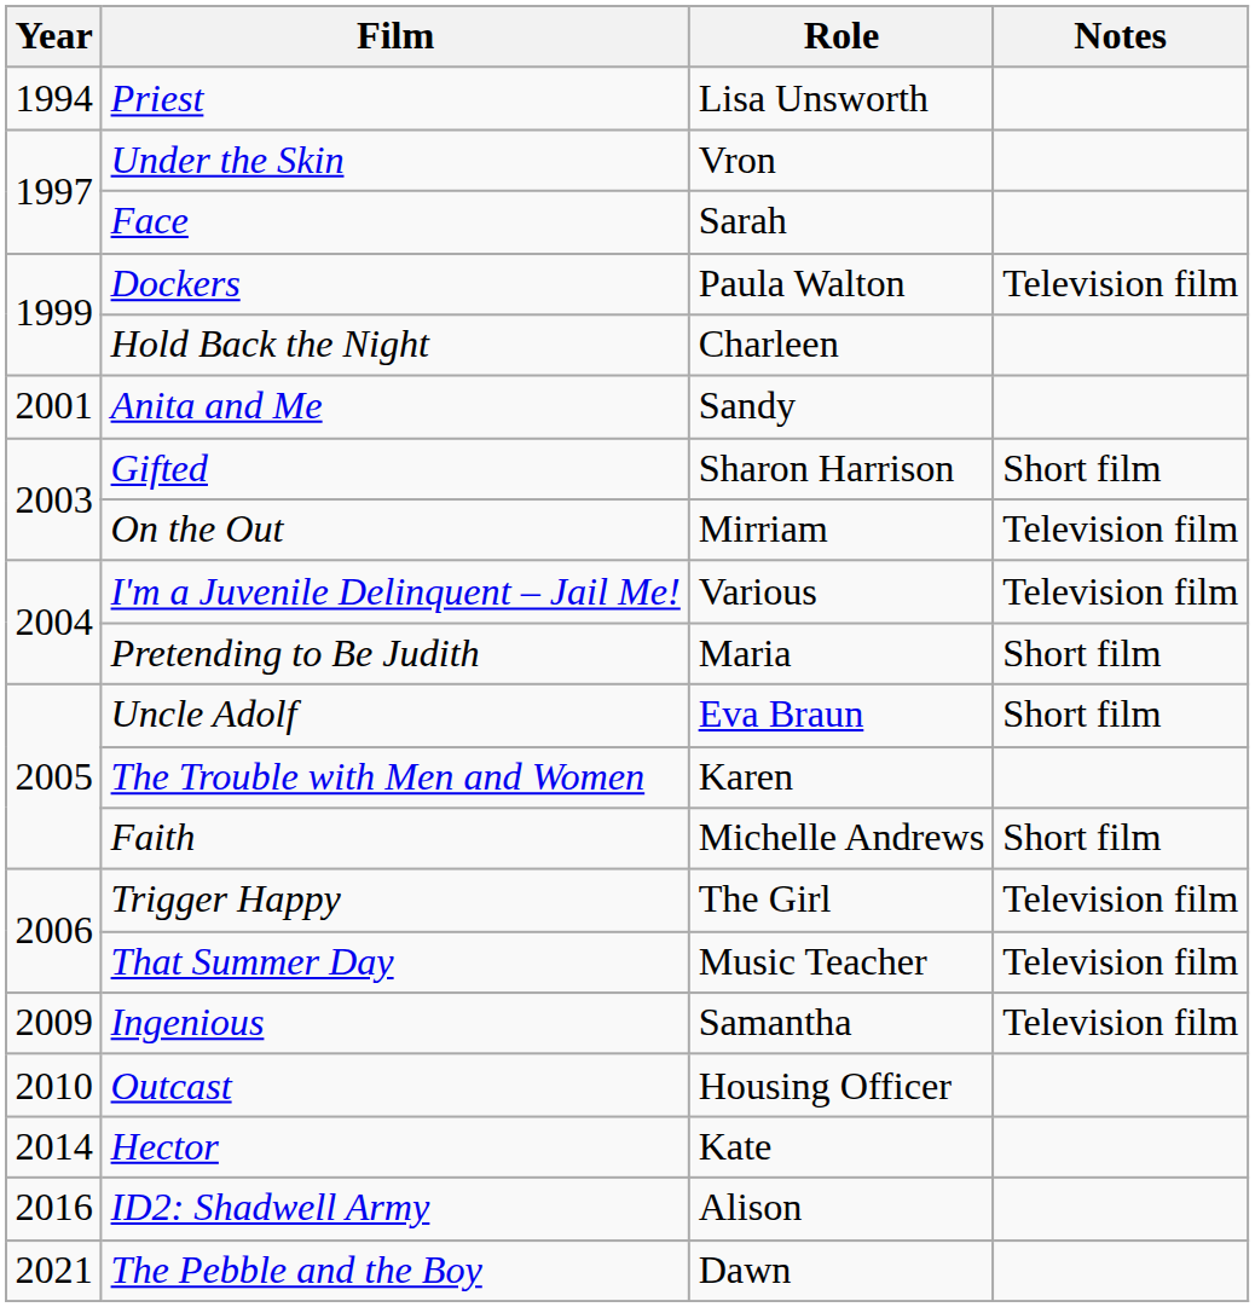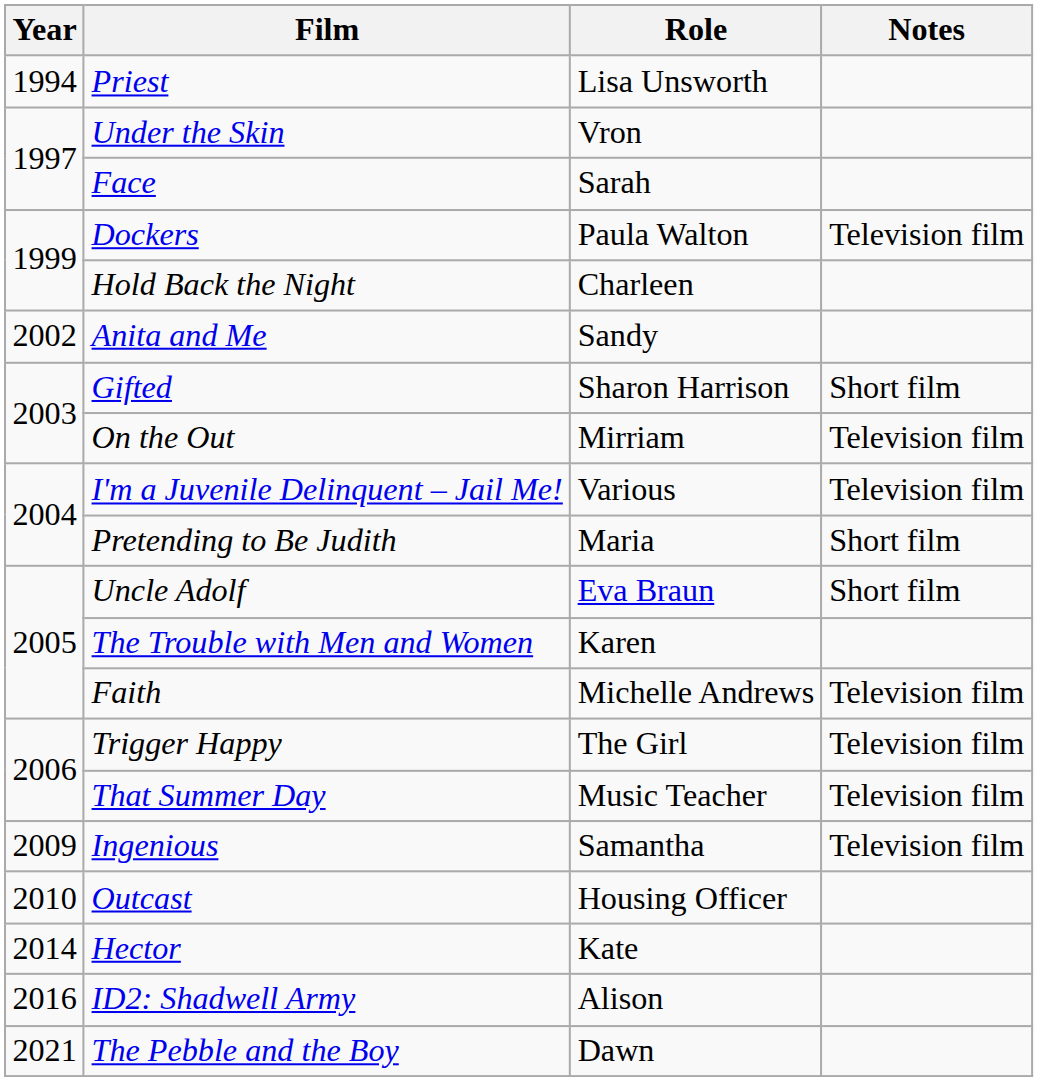 <table class="wikitable">
 <tr>
 <th>Year</th>
 <th>Film</th>
 <th>Role</th>
 <th>Notes</th>
 </tr>
 <tr>
 <td>1994</td>
 <td><em><a href='#'>Priest</a></em></td>
 <td>Lisa Unsworth</td>
 <td></td>
 </tr>
 <tr>
 <td rowspan="2">1997</td>
 <td><em><a href='#'>Under the Skin</a></em></td>
 <td>Vron</td>
 <td></td>
 </tr>
 <tr>
 <td><em><a href='#'>Face</a></em></td>
 <td>Sarah</td>
 <td></td>
 </tr>
 <tr>
 <td rowspan="2">1999</td>
 <td><em><a href='#'>Dockers</a></em></td>
 <td>Paula Walton</td>
 <td>Television film</td>
 </tr>
 <tr>
 <td><em>Hold Back the Night</em></td>
 <td>Charleen</td>
 <td></td>
 </tr>
 <tr>
-<td>2001</td>
+<td>2002</td>
 <td><em><a href='#'>Anita and Me</a></em></td>
 <td>Sandy</td>
 <td></td>
 </tr>
 <tr>
 <td rowspan="2">2003</td>
 <td><em><a href='#'>Gifted</a></em></td>
 <td>Sharon Harrison</td>
 <td>Short film</td>
 </tr>
 <tr>
 <td><em>On the Out</em></td>
 <td>Mirriam</td>
 <td>Television film</td>
 </tr>
 <tr>
 <td rowspan="2">2004</td>
 <td><em><a href='#'>I'm a Juvenile Delinquent – Jail Me!</a></em></td>
 <td>Various</td>
 <td>Television film</td>
 </tr>
 <tr>
 <td><em>Pretending to Be Judith</em></td>
 <td>Maria</td>
 <td>Short film</td>
 </tr>
 <tr>
 <td rowspan="3">2005</td>
 <td><em>Uncle Adolf</em></td>
 <td><a href='#'>Eva Braun</a></td>
 <td>Short film</td>
 </tr>
 <tr>
 <td><em><a href='#'>The Trouble with Men and Women</a></em></td>
 <td>Karen</td>
 <td></td>
 </tr>
 <tr>
 <td><em>Faith</em></td>
 <td>Michelle Andrews</td>
-<td>Short film</td>
+<td>Television film</td>
 </tr>
 <tr>
 <td rowspan="2">2006</td>
 <td><em>Trigger Happy</em></td>
 <td>The Girl</td>
 <td>Television film</td>
 </tr>
 <tr>
 <td><em><a href='#'>That Summer Day</a></em></td>
 <td>Music Teacher</td>
 <td>Television film</td>
 </tr>
 <tr>
 <td>2009</td>
 <td><em><a href='#'>Ingenious</a></em></td>
 <td>Samantha</td>
 <td>Television film</td>
 </tr>
 <tr>
 <td>2010</td>
 <td><em><a href='#'>Outcast</a></em></td>
 <td>Housing Officer</td>
 <td></td>
 </tr>
 <tr>
 <td>2014</td>
 <td><em><a href='#'>Hector</a></em></td>
 <td>Kate</td>
 <td></td>
 </tr>
 <tr>
 <td>2016</td>
 <td><em><a href='#'>ID2: Shadwell Army</a></em></td>
 <td>Alison</td>
 <td></td>
 </tr>
 <tr>
 <td>2021</td>
 <td><em><a href='#'>The Pebble and the Boy</a></em></td>
 <td>Dawn</td>
 <td></td>
 </tr>
 <tr>
 </tr>
 </table>
